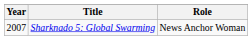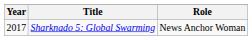 <table class="wikitable sortable">
 <tr>
 </tr>
 <tr>
 <th>Year</th>
 <th>Title</th>
 <th>Role</th>
 </tr>
 <tr>
-<td>2007</td>
+<td>2017</td>
 <td><em><a href='#'>Sharknado 5: Global Swarming</a></em></td>
 <td>News Anchor Woman</td>
 </tr>
 </table>
